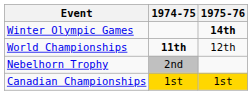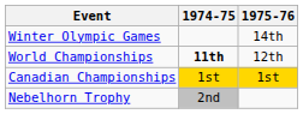 <table class="wikitable">
 <tr>
 <th>Event</th>
 <th>1974-75</th>
 <th>1975-76</th>
 </tr>
 <tr>
 <td><a href='#'>Winter Olympic Games</a></td>
 <td></td>
-<td align="center"><strong>14th</strong></td>
+<td align="center">14th</td>
 </tr>
 <tr>
 <td><a href='#'>World Championships</a></td>
 <td align="center"><strong>11th</strong></td>
 <td align="center">12th</td>
 </tr>
 <tr>
+<td><a href='#'>Canadian Championships</a></td>
+<td align="center" bgcolor="gold">1st</td>
+<td align="center" bgcolor="gold">1st</td>
+</tr>
+<tr>
 <td><a href='#'>Nebelhorn Trophy</a></td>
 <td align="center" bgcolor="silver">2nd</td>
 <td></td>
 </tr>
-<tr>
-<td><a href='#'>Canadian Championships</a></td>
-<td align="center" bgcolor="gold">1st</td>
-<td align="center" bgcolor="gold">1st</td>
-</tr>
 </table>
